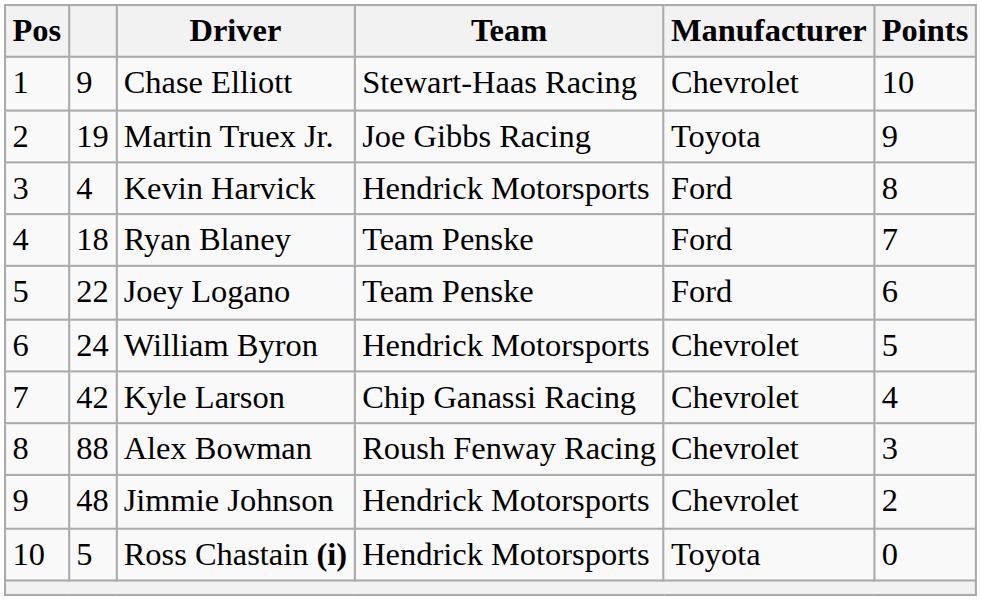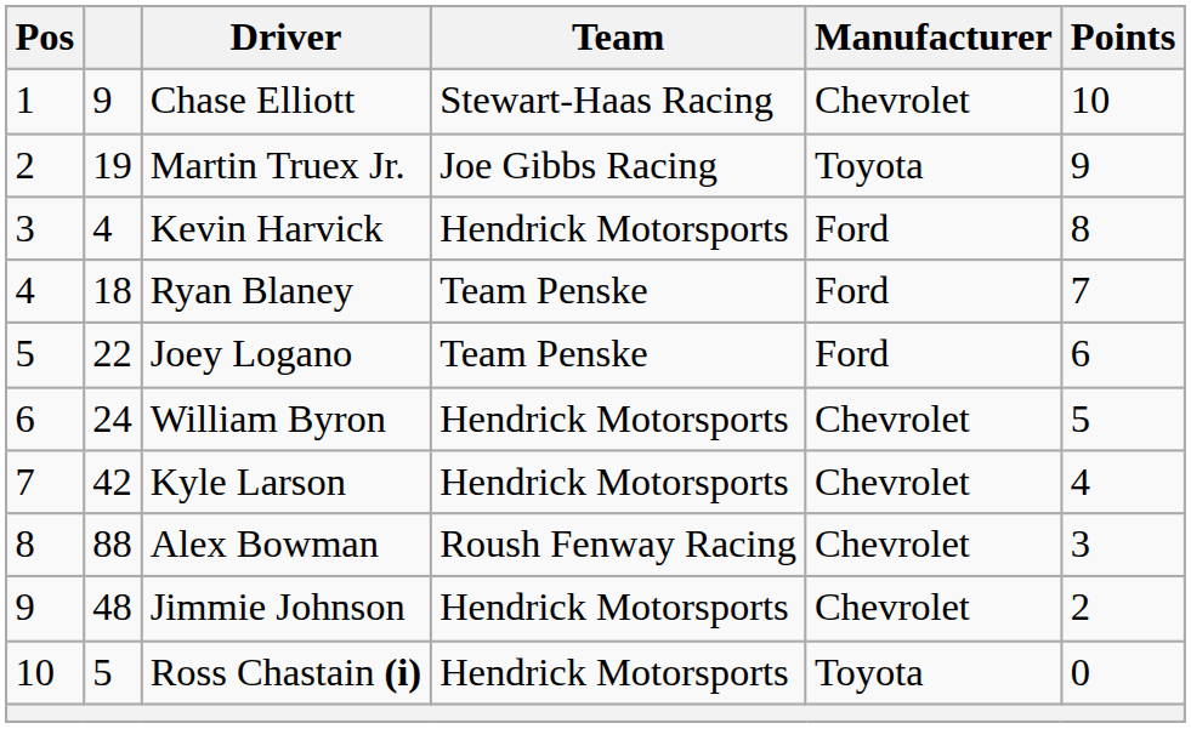 <table class="wikitable" style="font-size:98%">
 <tr>
 <th>Pos</th>
 <th></th>
 <th>Driver</th>
 <th>Team</th>
 <th>Manufacturer</th>
 <th>Points</th>
 </tr>
 <tr>
 <td>1</td>
 <td>9</td>
 <td>Chase Elliott</td>
 <td>Stewart-Haas Racing</td>
 <td>Chevrolet</td>
 <td>10</td>
 </tr>
 <tr>
 <td>2</td>
 <td>19</td>
 <td>Martin Truex Jr.</td>
 <td>Joe Gibbs Racing</td>
 <td>Toyota</td>
 <td>9</td>
 </tr>
 <tr>
 <td>3</td>
 <td>4</td>
 <td>Kevin Harvick</td>
 <td>Hendrick Motorsports</td>
 <td>Ford</td>
 <td>8</td>
 </tr>
 <tr>
 <td>4</td>
 <td>18</td>
 <td>Ryan Blaney</td>
 <td>Team Penske</td>
 <td>Ford</td>
 <td>7</td>
 </tr>
 <tr>
 <td>5</td>
 <td>22</td>
 <td>Joey Logano</td>
 <td>Team Penske</td>
 <td>Ford</td>
 <td>6</td>
 </tr>
 <tr>
 <td>6</td>
 <td>24</td>
 <td>William Byron</td>
 <td>Hendrick Motorsports</td>
 <td>Chevrolet</td>
 <td>5</td>
 </tr>
 <tr>
 <td>7</td>
 <td>42</td>
 <td>Kyle Larson</td>
-<td>Chip Ganassi Racing</td>
+<td>Hendrick Motorsports</td>
 <td>Chevrolet</td>
 <td>4</td>
 </tr>
 <tr>
 <td>8</td>
 <td>88</td>
 <td>Alex Bowman</td>
 <td>Roush Fenway Racing</td>
 <td>Chevrolet</td>
 <td>3</td>
 </tr>
 <tr>
 <td>9</td>
 <td>48</td>
 <td>Jimmie Johnson</td>
 <td>Hendrick Motorsports</td>
 <td>Chevrolet</td>
 <td>2</td>
 </tr>
 <tr>
 <td>10</td>
 <td>5</td>
 <td>Ross Chastain <strong>(i)</strong></td>
 <td>Hendrick Motorsports</td>
 <td>Toyota</td>
 <td>0</td>
 </tr>
 <tr>
 <th colspan="6"></th>
 </tr>
 </table>
